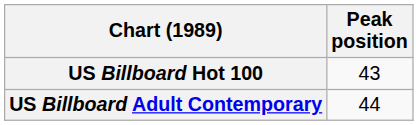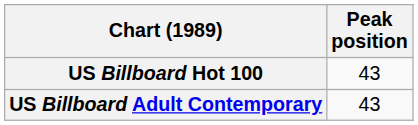 <table class="wikitable plainrowheaders" style="text-align:center">
 <tr>
 <th scope="col">Chart (1989)</th>
 <th scope="col">Peak<br>position</th>
 </tr>
 <tr>
 <th scope="row">US <em>Billboard</em> Hot 100</th>
 <td>43</td>
 </tr>
 <tr>
 <th scope="row">US <em>Billboard</em> <a href='#'>Adult Contemporary</a></th>
-<td>44</td>
+<td>43</td>
 </tr>
 </table>
